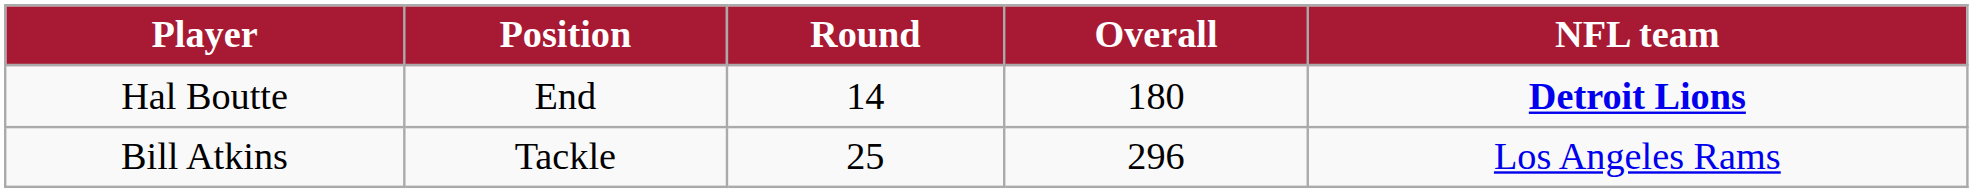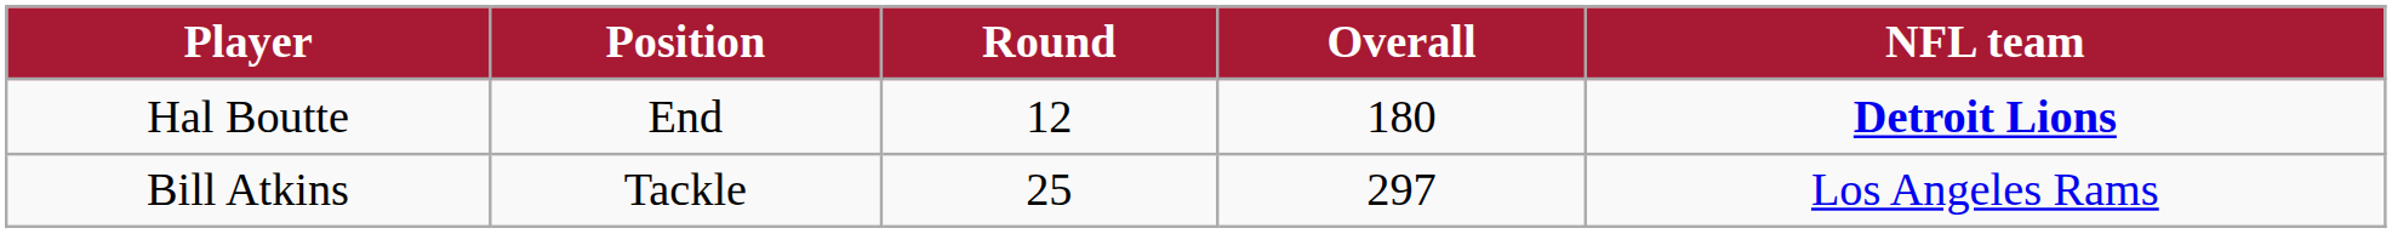 <table class="wikitable" width="65%">
 <tr align="center" style="background:#A81933;color:#FFFFFF;">
 <td><strong>Player</strong></td>
 <td><strong>Position</strong></td>
 <td><strong>Round</strong></td>
 <td><strong>Overall</strong></td>
 <td><strong>NFL team</strong></td>
 </tr>
 <tr align="center" bgcolor="">
 <td>Hal Boutte</td>
 <td>End</td>
-<td>14</td>
+<td>12</td>
 <td>180</td>
 <td><strong><a href='#'>Detroit Lions</a></strong></td>
 </tr>
 <tr align="center" bgcolor="">
 <td>Bill Atkins</td>
 <td>Tackle</td>
 <td>25</td>
-<td>296</td>
+<td>297</td>
 <td><a href='#'>Los Angeles Rams</a></td>
 </tr>
 </table>
